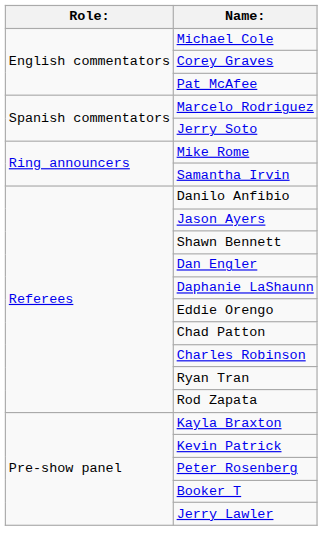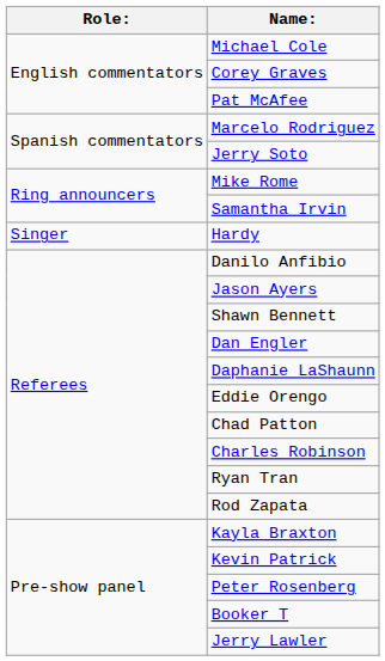 <table class=wikitable style="font-size:90%; margin: 0.5em 0 0.5em 1em; float: right; clear: right;">
 <tr>
 <th>Role:</th>
 <th>Name:</th>
 </tr>
 <tr>
 <td rowspan=3>English commentators</td>
 <td><a href='#'>Michael Cole</a></td>
 </tr>
 <tr>
 <td><a href='#'>Corey Graves</a></td>
 </tr>
 <tr>
 <td><a href='#'>Pat McAfee</a></td>
 </tr>
 <tr>
 <td rowspan=2>Spanish commentators</td>
 <td><a href='#'>Marcelo Rodriguez</a></td>
 </tr>
 <tr>
 <td><a href='#'>Jerry Soto</a></td>
 </tr>
 <tr>
 <td rowspan=2><a href='#'>Ring announcers</a></td>
 <td><a href='#'>Mike Rome</a> </td>
 </tr>
 <tr>
 <td><a href='#'>Samantha Irvin</a> </td>
+</tr>
+<tr>
+<td><a href='#'>Singer</a></td>
+<td><a href='#'>Hardy</a></td>
 </tr>
 <tr>
 <td rowspan=10><a href='#'>Referees</a></td>
 <td>Danilo Anfibio</td>
 </tr>
 <tr>
 <td><a href='#'>Jason Ayers</a></td>
 </tr>
 <tr>
 <td>Shawn Bennett</td>
 </tr>
 <tr>
 <td><a href='#'>Dan Engler</a></td>
 </tr>
 <tr>
 <td><a href='#'>Daphanie LaShaunn</a></td>
 </tr>
 <tr>
 <td>Eddie Orengo</td>
 </tr>
 <tr>
 <td>Chad Patton</td>
 </tr>
 <tr>
 <td><a href='#'>Charles Robinson</a></td>
 </tr>
 <tr>
 <td>Ryan Tran</td>
 </tr>
 <tr>
 <td>Rod Zapata</td>
 </tr>
 <tr>
 <td rowspan="5">Pre-show panel</td>
 <td><a href='#'>Kayla Braxton</a></td>
 </tr>
 <tr>
 <td><a href='#'>Kevin Patrick</a></td>
 </tr>
 <tr>
 <td><a href='#'>Peter Rosenberg</a></td>
 </tr>
 <tr>
 <td><a href='#'>Booker T</a></td>
 </tr>
 <tr>
 <td><a href='#'>Jerry Lawler</a></td>
 </tr>
 </table>
